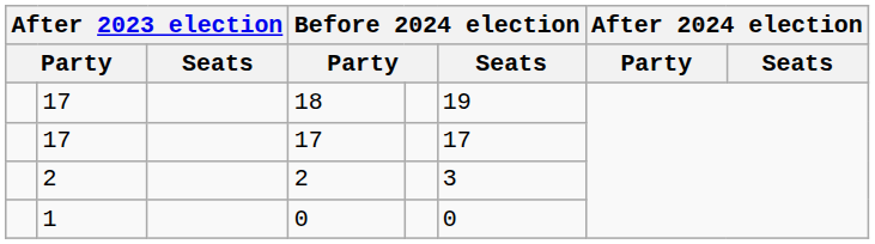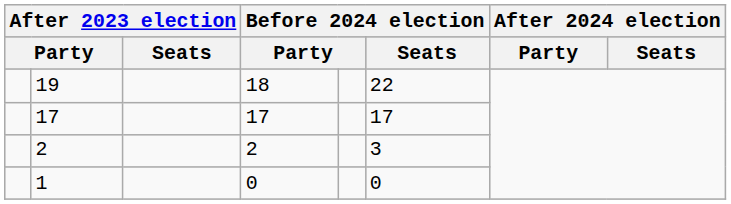 <table class="wikitable">
 <tr>
 <th colspan="3">After <a href='#'>2023 election</a></th>
 <th colspan="3">Before 2024 election</th>
 <th colspan="3">After 2024 election</th>
 </tr>
 <tr>
 <th colspan="2">Party</th>
 <th>Seats</th>
 <th colspan="2">Party</th>
 <th>Seats</th>
 <th colspan="2">Party</th>
 <th>Seats</th>
 </tr>
 <tr>
 <td></td>
-<td>17</td>
+<td>19</td>
 <td></td>
 <td>18</td>
 <td></td>
-<td>19</td>
+<td>22</td>
 </tr>
 <tr>
 <td></td>
 <td>17</td>
 <td></td>
 <td>17</td>
 <td></td>
 <td>17</td>
 </tr>
 <tr>
 <td></td>
 <td>2</td>
 <td></td>
 <td>2</td>
 <td></td>
 <td>3</td>
 </tr>
 <tr>
 <td></td>
 <td>1</td>
 <td></td>
 <td>0</td>
 <td></td>
 <td>0</td>
 </tr>
 </table>
